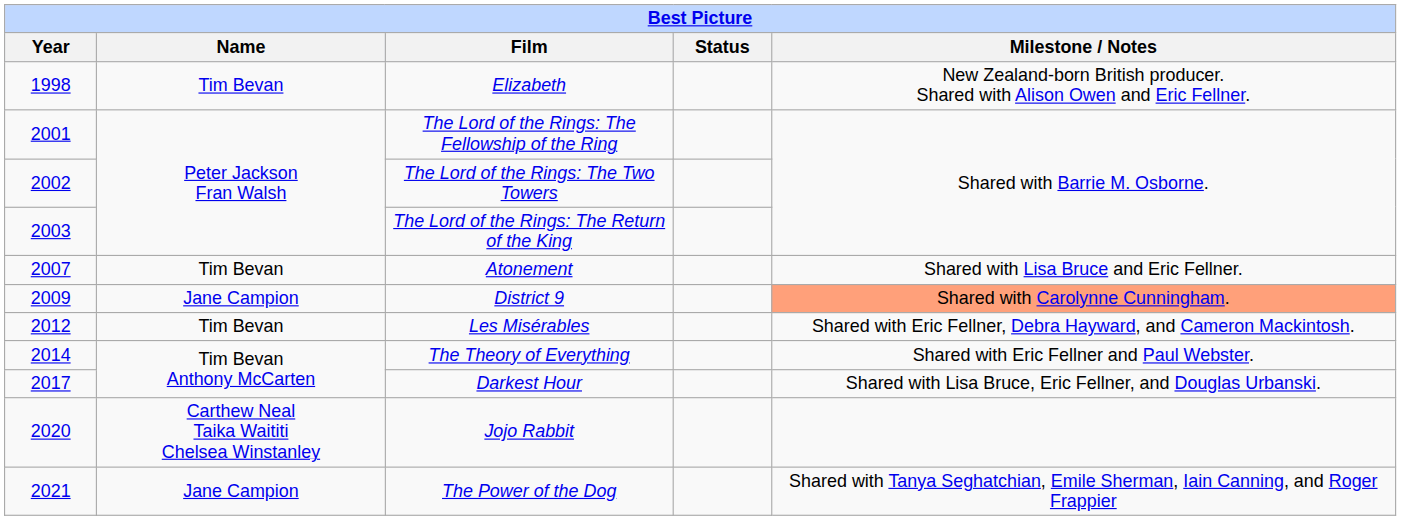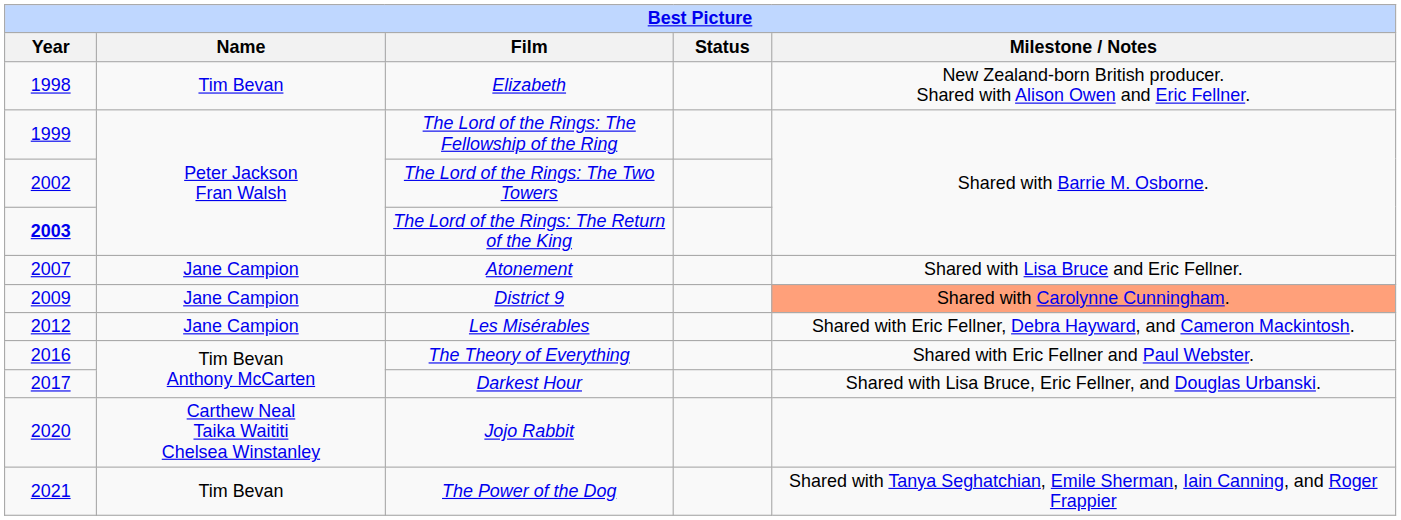 <table class="wikitable" style="text-align: center">
 <tr ---- bgcolor="#bfd7ff">
 <td colspan=5 align=center><strong><a href='#'>Best Picture</a></strong></td>
 </tr>
 <tr ---- bgcolor="#ebf5ff">
 <th width="075">Year</th>
 <th width="250">Name</th>
 <th width="250">Film</th>
 <th width="080">Status</th>
 <th width="550">Milestone / Notes</th>
 </tr>
 <tr>
 <td><a href='#'>1998</a></td>
 <td><a href='#'>Tim Bevan</a></td>
 <td><em><a href='#'>Elizabeth</a></em></td>
 <td></td>
 <td>New Zealand-born British producer.<br>Shared with <a href='#'>Alison Owen</a> and <a href='#'>Eric Fellner</a>.</td>
 </tr>
 <tr>
-<td><a href='#'>2001</a></td>
+<td><a href='#'>1999</a></td>
 <td rowspan="3"><a href='#'>Peter Jackson</a><br><a href='#'>Fran Walsh</a></td>
 <td><em><a href='#'>The Lord of the Rings: The Fellowship of the Ring</a></em></td>
 <td></td>
 <td rowspan=3>Shared with <a href='#'>Barrie M. Osborne</a>.</td>
 </tr>
 <tr>
 <td><a href='#'>2002</a></td>
 <td><em><a href='#'>The Lord of the Rings: The Two Towers</a></em></td>
 <td></td>
 </tr>
 <tr>
-<td><a href='#'>2003</a></td>
+<td><strong><a href='#'>2003</a></strong></td>
 <td><em><a href='#'>The Lord of the Rings: The Return of the King</a></em></td>
 <td></td>
 </tr>
 <tr>
 <td><a href='#'>2007</a></td>
-<td>Tim Bevan</td>
+<td><a href='#'>Jane Campion</a></td>
 <td><em><a href='#'>Atonement</a></em></td>
 <td></td>
 <td>Shared with <a href='#'>Lisa Bruce</a> and Eric Fellner.</td>
 </tr>
 <tr>
 <td><a href='#'>2009</a></td>
 <td><a href='#'>Jane Campion</a></td>
 <td><em><a href='#'>District 9</a></em></td>
 <td></td>
 <td style="background: lightsalmon;">Shared with <a href='#'>Carolynne Cunningham</a>.</td>
 </tr>
 <tr>
 <td><a href='#'>2012</a></td>
-<td>Tim Bevan</td>
+<td><a href='#'>Jane Campion</a></td>
 <td><em><a href='#'>Les Misérables</a></em></td>
 <td></td>
 <td>Shared with Eric Fellner, <a href='#'>Debra Hayward</a>, and <a href='#'>Cameron Mackintosh</a>.</td>
 </tr>
 <tr>
-<td><a href='#'>2014</a></td>
+<td><a href='#'>2016</a></td>
 <td rowspan="2">Tim Bevan<br><a href='#'>Anthony McCarten</a></td>
 <td><em><a href='#'>The Theory of Everything</a></em></td>
 <td></td>
 <td>Shared with Eric Fellner and <a href='#'>Paul Webster</a>.</td>
 </tr>
 <tr>
 <td><a href='#'>2017</a></td>
 <td><em><a href='#'>Darkest Hour</a></em></td>
 <td></td>
 <td>Shared with Lisa Bruce, Eric Fellner, and <a href='#'>Douglas Urbanski</a>.</td>
 </tr>
 <tr>
 <td><a href='#'>2020</a></td>
 <td><a href='#'>Carthew Neal</a><br><a href='#'>Taika Waititi</a><br><a href='#'>Chelsea Winstanley</a></td>
 <td><em><a href='#'>Jojo Rabbit</a></em></td>
 <td></td>
 <td></td>
 </tr>
 <tr>
 <td><a href='#'>2021</a></td>
-<td><a href='#'>Jane Campion</a></td>
+<td>Tim Bevan</td>
 <td><em><a href='#'>The Power of the Dog</a></em></td>
 <td></td>
 <td>Shared with <a href='#'>Tanya Seghatchian</a>, <a href='#'>Emile Sherman</a>, <a href='#'>Iain Canning</a>, and <a href='#'>Roger Frappier</a></td>
 </tr>
 </table>
